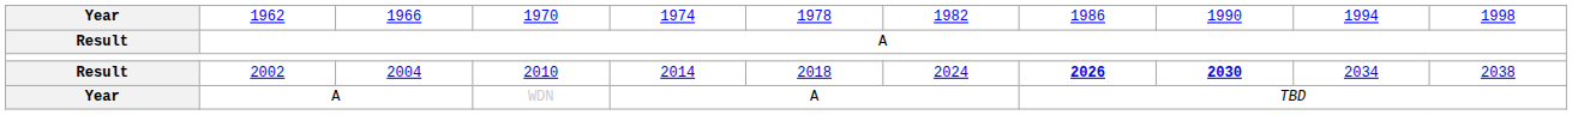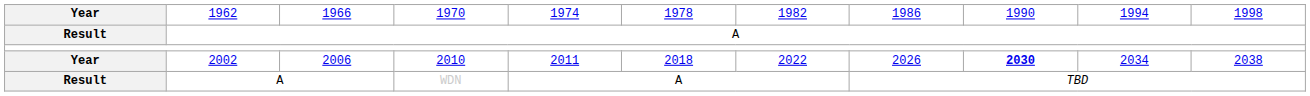 <table class="wikitable" style="text-align:center; font-size:90%; background:white;" width="100%">
 <tr>
 <th>Year</th>
 <td><a href='#'>1962</a></td>
 <td><a href='#'>1966</a></td>
 <td><a href='#'>1970</a></td>
 <td><a href='#'>1974</a></td>
 <td><a href='#'>1978</a></td>
 <td><a href='#'>1982</a></td>
 <td><a href='#'>1986</a></td>
 <td><a href='#'>1990</a></td>
 <td><a href='#'>1994</a></td>
 <td><a href='#'>1998</a></td>
 </tr>
 <tr>
 <th>Result</th>
 <td colspan="10">A</td>
 </tr>
 <tr>
 <td colspan="11"></td>
 </tr>
 <tr>
-<th>Result</th>
+<th>Year</th>
 <td><a href='#'>2002</a></td>
-<td><a href='#'>2004</a></td>
+<td><a href='#'>2006</a></td>
 <td><a href='#'>2010</a></td>
-<td><a href='#'>2014</a></td>
+<td><a href='#'>2011</a></td>
 <td><a href='#'>2018</a></td>
-<td><a href='#'>2024</a></td>
-<td><strong><a href='#'>2026</a></strong></td>
+<td><a href='#'>2022</a></td>
+<td><a href='#'>2026</a></td>
 <td><strong><a href='#'>2030</a></strong></td>
 <td><a href='#'>2034</a></td>
 <td><a href='#'>2038</a></td>
 </tr>
 <tr>
-<th>Year</th>
+<th>Result</th>
 <td colspan="2">A</td>
 <td style="color:#ccc">WDN</td>
 <td colspan="3">A</td>
 <td colspan="4"><em>TBD</em></td>
 </tr>
 </table>
